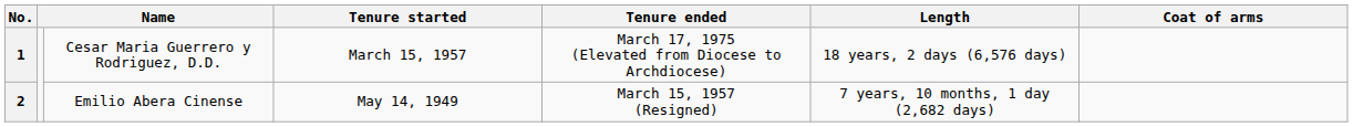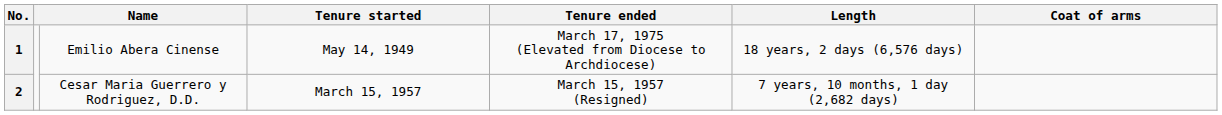 <table class="wikitable" style="text-align:center;">
 <tr>
 <th scope="col">No.</th>
 <th scope="col" style="border-right:none;"></th>
 <th scope="col" style="border-left:none;">Name</th>
 <th scope="col" style="width:20%;">Tenure started</th>
 <th scope="col" style="width:20%;">Tenure ended</th>
 <th scope="col" style="width:20%;">Length</th>
 <th scope="col" style="width:20%;">Coat of arms</th>
 </tr>
 <tr>
 <th scope="row">1</th>
 <td rowspan="2"></td>
-<td>Cesar Maria Guerrero y Rodriguez, D.D.</td>
-<td>March 15, 1957</td>
+<td>Emilio Abera Cinense</td>
+<td>May 14, 1949</td>
 <td>March 17, 1975<br>(Elevated from Diocese to Archdiocese)</td>
 <td>18 years, 2 days (6,576 days)</td>
 <td></td>
 </tr>
 <tr>
 <th scope="row">2</th>
-<td>Emilio Abera Cinense</td>
-<td>May 14, 1949</td>
+<td>Cesar Maria Guerrero y Rodriguez, D.D.</td>
+<td>March 15, 1957</td>
 <td>March 15, 1957<br>(Resigned)</td>
 <td>7 years, 10 months, 1 day (2,682 days)</td>
 <td></td>
 </tr>
 </table>
